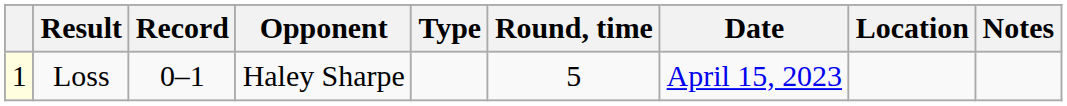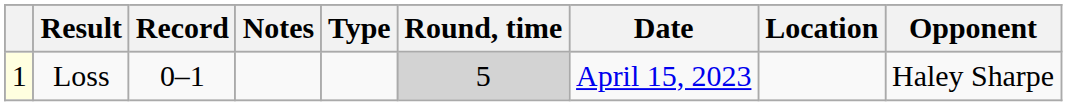 <table class="wikitable" style="text-align:center">
 <tr>
 <th></th>
 <th>Result</th>
 <th>Record</th>
-<th>Opponent</th>
+<th>Notes</th>
 <th>Type</th>
 <th>Round, time</th>
 <th>Date</th>
 <th>Location</th>
-<th>Notes</th>
+<th>Opponent</th>
 </tr>
 <tr>
 <td style="background: lightyellow;">1</td>
 <td>Loss</td>
 <td>0–1</td>
-<td style="text-align:left;">Haley Sharpe</td>
 <td></td>
-<td>5</td>
+<td></td>
+<td style="background: lightgrey;">5</td>
 <td><a href='#'>April 15, 2023</a></td>
 <td style="text-align:left;"></td>
-<td></td>
+<td style="text-align:left;">Haley Sharpe</td>
 </tr>
 </table>
